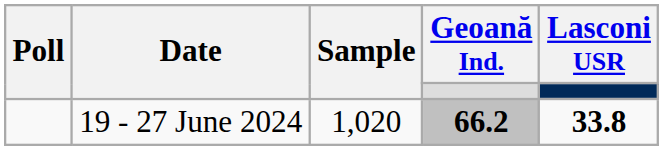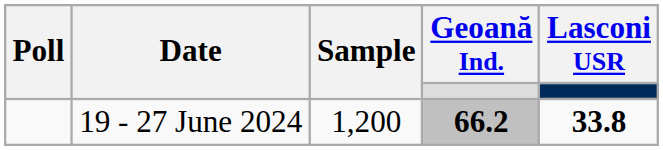 <table class="wikitable sortable" style="text-align:center;font-size:85%;line-height:14px;">
 <tr>
 <th rowspan="2">Poll</th>
 <th rowspan="2">Date</th>
 <th rowspan="2" style="width:35px;">Sample</th>
 <th class="unsortable" style="width:20px;"><a href='#'>Geoană</a><br><small><a href='#'>Ind.</a></small></th>
 <th class="unsortable" style="width:20px;"><a href='#'>Lasconi</a><br><small><a href='#'>USR</a></small></th>
 </tr>
 <tr>
 <th style="background:#DDDDDD; "></th>
 <th style="background:#002a59; "></th>
 </tr>
 <tr>
 <td></td>
 <td>19 - 27 June 2024</td>
-<td>1,020</td>
+<td>1,200</td>
 <td style="background:#C0C0C0"><strong>66.2</strong></td>
 <td><strong>33.8</strong></td>
 </tr>
 </table>
